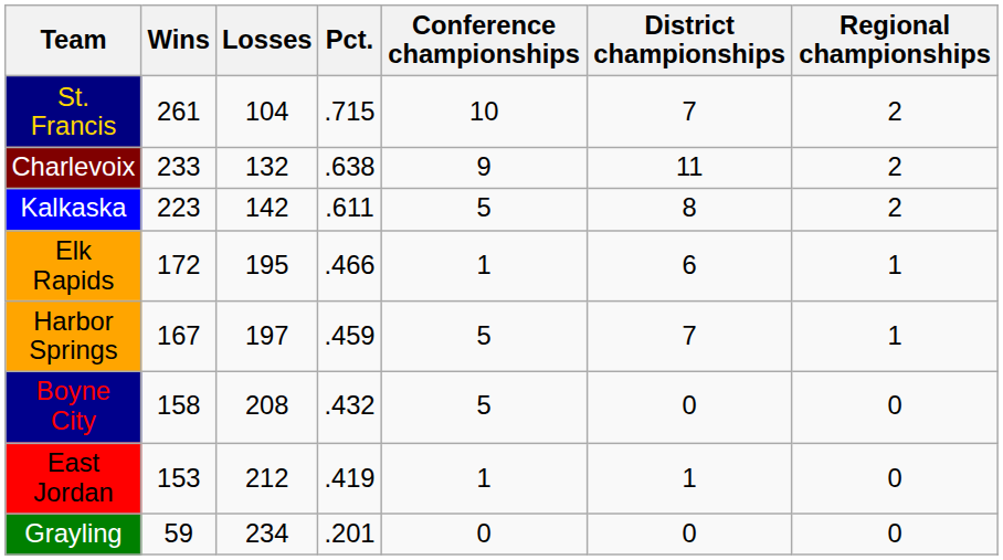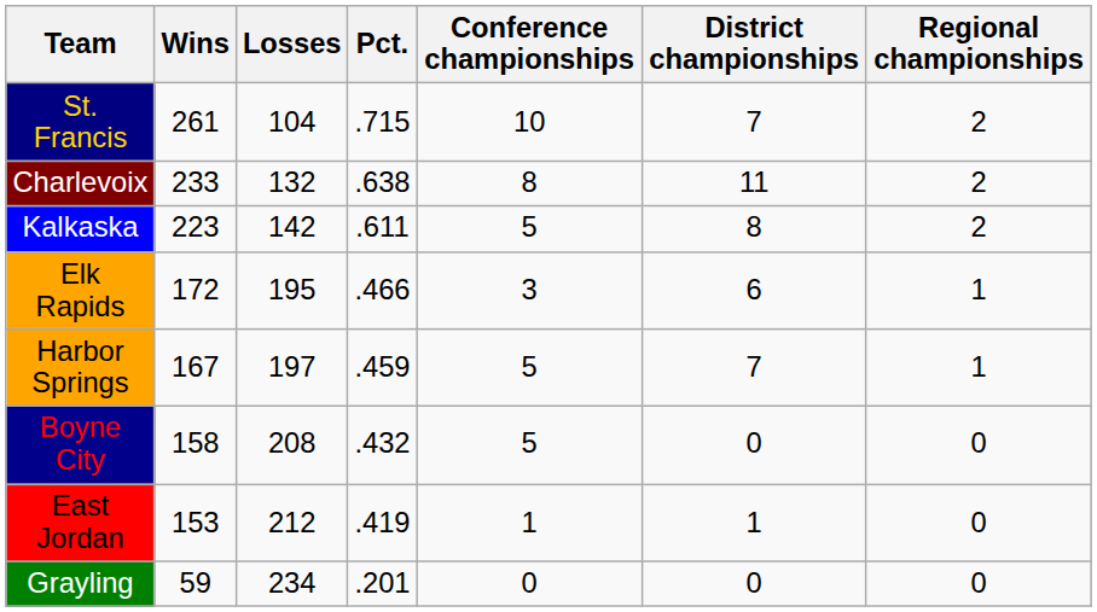 <table class="wikitable sortable" style="text-align:center">
 <tr>
 <th>Team</th>
 <th>Wins</th>
 <th>Losses</th>
 <th>Pct.</th>
 <th>Conference championships</th>
 <th>District championships</th>
 <th>Regional championships</th>
 </tr>
 <tr>
 <td !align=center style="background:navy;color:gold">St. Francis</td>
 <td>261</td>
 <td>104</td>
 <td>.715</td>
 <td>10</td>
 <td>7</td>
 <td>2</td>
 </tr>
 <tr>
 <td !align=center style="background:maroon;color:white">Charlevoix</td>
 <td>233</td>
 <td>132</td>
 <td>.638</td>
-<td>9</td>
+<td>8</td>
 <td>11</td>
 <td>2</td>
 </tr>
 <tr>
 <td !align=center style="background:blue;color:white">Kalkaska</td>
 <td>223</td>
 <td>142</td>
 <td>.611</td>
 <td>5</td>
 <td>8</td>
 <td>2</td>
 </tr>
 <tr>
 <td !align=center style="background:orange;color:black">Elk Rapids</td>
 <td>172</td>
 <td>195</td>
 <td>.466</td>
-<td>1</td>
+<td>3</td>
 <td>6</td>
 <td>1</td>
 </tr>
 <tr>
 <td !align=center style="background:orange;color:black">Harbor Springs</td>
 <td>167</td>
 <td>197</td>
 <td>.459</td>
 <td>5</td>
 <td>7</td>
 <td>1</td>
 </tr>
 <tr>
 <td !align=center style="background:darkblue;color:red">Boyne City</td>
 <td>158</td>
 <td>208</td>
 <td>.432</td>
 <td>5</td>
 <td>0</td>
 <td>0</td>
 </tr>
 <tr>
 <td !align=center style="background:red;color:black">East Jordan</td>
 <td>153</td>
 <td>212</td>
 <td>.419</td>
 <td>1</td>
 <td>1</td>
 <td>0</td>
 </tr>
 <tr>
 <td !align=center style="background:green;color:white">Grayling</td>
 <td>59</td>
 <td>234</td>
 <td>.201</td>
 <td>0</td>
 <td>0</td>
 <td>0</td>
 </tr>
 </table>
